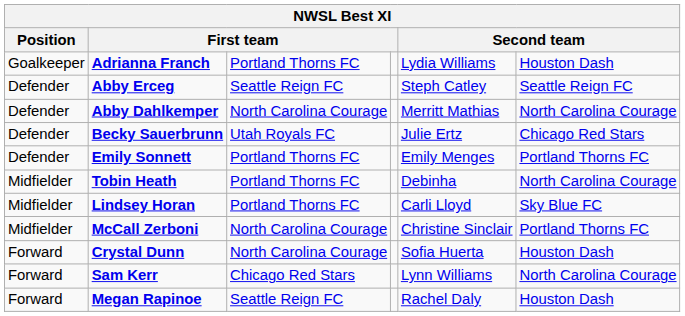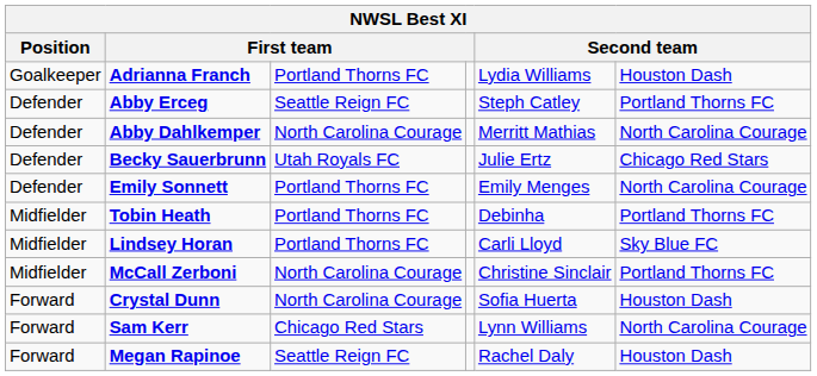 <table class="wikitable">
 <tr>
 <th colspan=7>NWSL Best XI</th>
 </tr>
 <tr>
 <th>Position</th>
 <th colspan=3>First team </th>
 <th colspan=3>Second team </th>
 </tr>
 <tr>
 <td>Goalkeeper</td>
 <td> <strong><a href='#'>Adrianna Franch</a> </strong></td>
 <td><a href='#'>Portland Thorns FC</a></td>
 <td></td>
 <td> <a href='#'>Lydia Williams</a></td>
 <td><a href='#'>Houston Dash</a></td>
 </tr>
 <tr>
 <td>Defender</td>
 <td> <strong><a href='#'>Abby Erceg</a> </strong></td>
 <td><a href='#'>Seattle Reign FC</a></td>
 <td></td>
 <td> <a href='#'>Steph Catley</a></td>
-<td><a href='#'>Seattle Reign FC</a></td>
+<td><a href='#'>Portland Thorns FC</a></td>
 </tr>
 <tr>
 <td>Defender</td>
 <td> <strong><a href='#'>Abby Dahlkemper</a> </strong></td>
 <td><a href='#'>North Carolina Courage</a></td>
 <td></td>
 <td> <a href='#'>Merritt Mathias</a></td>
 <td><a href='#'>North Carolina Courage</a></td>
 </tr>
 <tr>
 <td>Defender</td>
 <td> <strong><a href='#'>Becky Sauerbrunn</a> </strong></td>
 <td><a href='#'>Utah Royals FC</a></td>
 <td></td>
 <td> <a href='#'>Julie Ertz</a></td>
 <td><a href='#'>Chicago Red Stars</a></td>
 </tr>
 <tr>
 <td>Defender</td>
 <td> <strong><a href='#'>Emily Sonnett</a> </strong></td>
 <td><a href='#'>Portland Thorns FC</a></td>
 <td></td>
 <td> <a href='#'>Emily Menges</a></td>
-<td><a href='#'>Portland Thorns FC</a></td>
+<td><a href='#'>North Carolina Courage</a></td>
 </tr>
 <tr>
 <td>Midfielder</td>
 <td> <strong><a href='#'>Tobin Heath</a> </strong></td>
 <td><a href='#'>Portland Thorns FC</a></td>
 <td></td>
 <td> <a href='#'>Debinha</a></td>
-<td><a href='#'>North Carolina Courage</a></td>
+<td><a href='#'>Portland Thorns FC</a></td>
 </tr>
 <tr>
 <td>Midfielder</td>
 <td> <strong><a href='#'>Lindsey Horan</a> </strong></td>
 <td><a href='#'>Portland Thorns FC</a></td>
 <td></td>
 <td> <a href='#'>Carli Lloyd</a></td>
 <td><a href='#'>Sky Blue FC</a></td>
 </tr>
 <tr>
 <td>Midfielder</td>
 <td> <strong><a href='#'>McCall Zerboni</a> </strong></td>
 <td><a href='#'>North Carolina Courage</a></td>
 <td></td>
 <td> <a href='#'>Christine Sinclair</a></td>
 <td><a href='#'>Portland Thorns FC</a></td>
 </tr>
 <tr>
 <td>Forward</td>
 <td> <strong><a href='#'>Crystal Dunn</a> </strong></td>
 <td><a href='#'>North Carolina Courage</a></td>
 <td></td>
 <td> <a href='#'>Sofia Huerta</a></td>
 <td><a href='#'>Houston Dash</a></td>
 </tr>
 <tr>
 <td>Forward</td>
 <td> <strong><a href='#'>Sam Kerr</a> </strong></td>
 <td><a href='#'>Chicago Red Stars</a></td>
 <td></td>
 <td> <a href='#'>Lynn Williams</a></td>
 <td><a href='#'>North Carolina Courage</a></td>
 </tr>
 <tr>
 <td>Forward</td>
 <td> <strong><a href='#'>Megan Rapinoe</a> </strong></td>
 <td><a href='#'>Seattle Reign FC</a></td>
 <td></td>
 <td> <a href='#'>Rachel Daly</a></td>
 <td><a href='#'>Houston Dash</a></td>
 </tr>
 </table>
